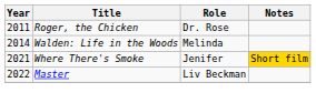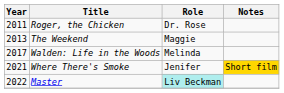 <table class="wikitable">
 <tr>
 <th>Year</th>
 <th>Title</th>
 <th>Role</th>
 <th>Notes</th>
 </tr>
 <tr>
 <td>2011</td>
 <td><em>Roger, the Chicken</em></td>
 <td>Dr. Rose</td>
 <td></td>
 </tr>
 <tr>
-<td>2014</td>
+<td>2013</td>
+<td><em>The Weekend</em></td>
+<td>Maggie</td>
+<td></td>
+</tr>
+<tr>
+<td>2017</td>
 <td><em>Walden: Life in the Woods</em></td>
 <td>Melinda</td>
 <td></td>
 </tr>
 <tr>
 <td>2021</td>
 <td><em>Where There's Smoke</em></td>
 <td>Jenifer</td>
 <td style="background: gold;">Short film</td>
 </tr>
 <tr>
 <td>2022</td>
 <td><a href='#'><em>Master</em></a></td>
-<td>Liv Beckman</td>
+<td style="background: paleturquoise;">Liv Beckman</td>
 <td></td>
 </tr>
 <tr>
 </tr>
 </table>
